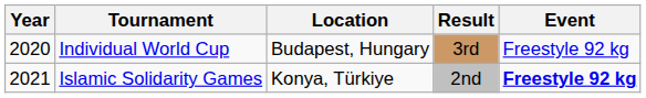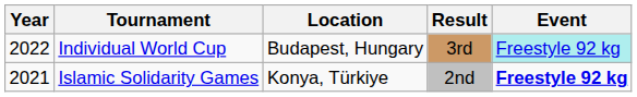 <table class="wikitable" style="font-size:95%;">
 <tr>
 <th>Year</th>
 <th>Tournament</th>
 <th>Location</th>
 <th>Result</th>
 <th>Event</th>
 </tr>
 <tr>
-<td>2020</td>
+<td>2022</td>
 <td><a href='#'>Individual World Cup</a></td>
 <td>Budapest, Hungary</td>
 <td align="center" bgcolor="cc9966">3rd</td>
-<td><a href='#'>Freestyle 92 kg</a></td>
+<td style="background: paleturquoise;"><a href='#'>Freestyle 92 kg</a></td>
 </tr>
 <tr>
 <td>2021</td>
 <td><a href='#'>Islamic Solidarity Games</a></td>
 <td>Konya, Türkiye</td>
 <td align="center" bgcolor="silver">2nd</td>
 <td><strong><a href='#'>Freestyle 92 kg</a></strong></td>
 </tr>
 </table>
